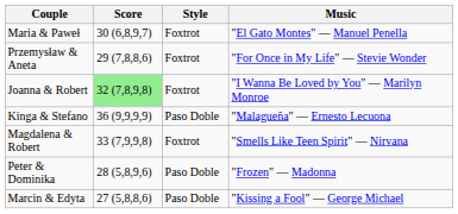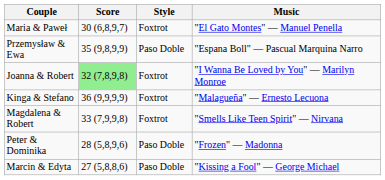 <table class="wikitable">
 <tr>
 <th width="130">Couple</th>
 <th width="100">Score</th>
 <th width="100">Style</th>
 <th width="400">Music</th>
 </tr>
 <tr>
 <td>Maria & Paweł</td>
 <td>30 (6,8,9,7)</td>
 <td>Foxtrot</td>
 <td>"<a href='#'>El Gato Montes</a>" — <a href='#'>Manuel Penella</a></td>
 </tr>
 <tr>
-<td>Przemysław & Aneta</td>
-<td>29 (7,8,8,6)</td>
-<td>Foxtrot</td>
-<td>"<a href='#'>For Once in My Life</a>" — <a href='#'>Stevie Wonder</a></td>
+<td>Przemysław & Ewa</td>
+<td>35 (9,8,9,9)</td>
+<td>Paso Doble</td>
+<td>"Espana Boll" — Pascual Marquina Narro</td>
 </tr>
 <tr>
 <td>Joanna & Robert</td>
 <td style="background: lightgreen;">32 (7,8,9,8)</td>
 <td>Foxtrot</td>
 <td>"<a href='#'>I Wanna Be Loved by You</a>" — <a href='#'>Marilyn Monroe</a></td>
 </tr>
 <tr>
 <td>Kinga & Stefano</td>
 <td>36 (9,9,9,9)</td>
-<td>Paso Doble</td>
+<td>Foxtrot</td>
 <td>"<a href='#'>Malagueña</a>" — <a href='#'>Ernesto Lecuona</a></td>
 </tr>
 <tr>
 <td>Magdalena & Robert</td>
 <td>33 (7,9,9,8)</td>
 <td>Foxtrot</td>
 <td>"<a href='#'>Smells Like Teen Spirit</a>" — <a href='#'>Nirvana</a></td>
 </tr>
 <tr>
 <td>Peter & Dominika</td>
 <td>28 (5,8,9,6)</td>
 <td>Paso Doble</td>
 <td>"<a href='#'>Frozen</a>" — <a href='#'>Madonna</a></td>
 </tr>
 <tr>
 <td>Marcin & Edyta</td>
 <td>27 (5,8,8,6)</td>
 <td>Paso Doble</td>
 <td>"<a href='#'>Kissing a Fool</a>" — <a href='#'>George Michael</a></td>
 </tr>
 </table>
